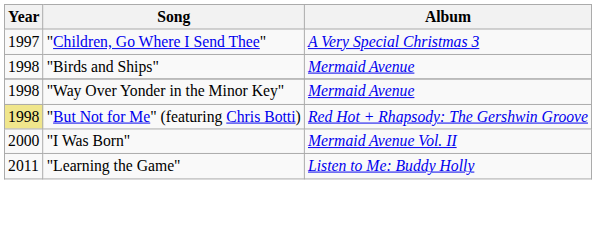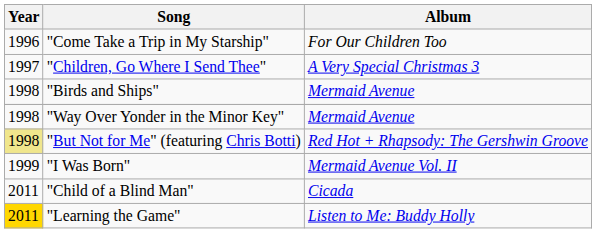 <table class="wikitable">
 <tr>
 <th>Year</th>
 <th>Song</th>
 <th>Album</th>
+</tr>
+<tr>
+<td>1996</td>
+<td>"Come Take a Trip in My Starship"</td>
+<td><em>For Our Children Too</em></td>
 </tr>
 <tr>
 <td>1997</td>
 <td>"<a href='#'>Children, Go Where I Send Thee</a>"</td>
 <td><em><a href='#'>A Very Special Christmas 3</a></em></td>
 </tr>
 <tr>
 <td>1998</td>
 <td>"Birds and Ships"</td>
 <td><em><a href='#'>Mermaid Avenue</a></em></td>
 </tr>
 <tr>
 </tr>
 <tr>
 <td>1998</td>
 <td>"Way Over Yonder in the Minor Key"</td>
 <td><em><a href='#'>Mermaid Avenue</a></em></td>
 </tr>
 <tr>
 <td style="background: khaki;">1998</td>
 <td>"<a href='#'>But Not for Me</a>" (featuring <a href='#'>Chris Botti</a>)</td>
 <td><em><a href='#'>Red Hot + Rhapsody: The Gershwin Groove</a></em></td>
 </tr>
 <tr>
-<td>2000</td>
+<td>1999</td>
 <td>"I Was Born"</td>
 <td><em><a href='#'>Mermaid Avenue Vol. II</a></em></td>
 </tr>
 <tr>
 <td>2011</td>
+<td>"Child of a Blind Man"</td>
+<td><em><a href='#'>Cicada</a></em></td>
+</tr>
+<tr>
+<td style="background: gold;">2011</td>
 <td>"Learning the Game"</td>
 <td><em><a href='#'>Listen to Me: Buddy Holly</a></em></td>
 </tr>
 </table>
